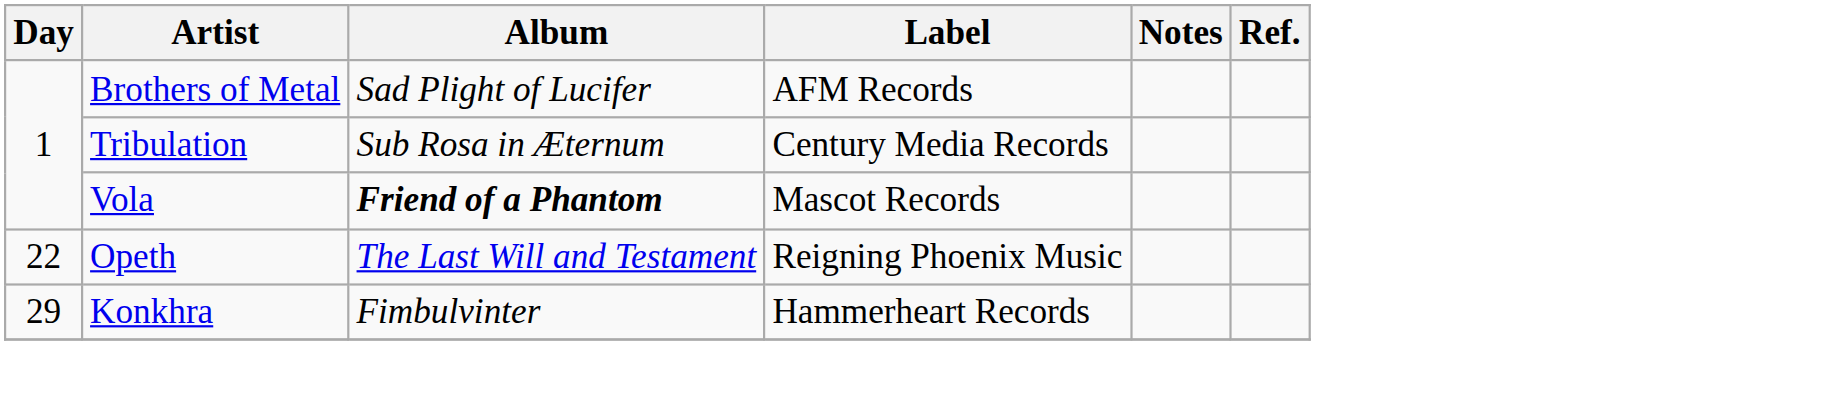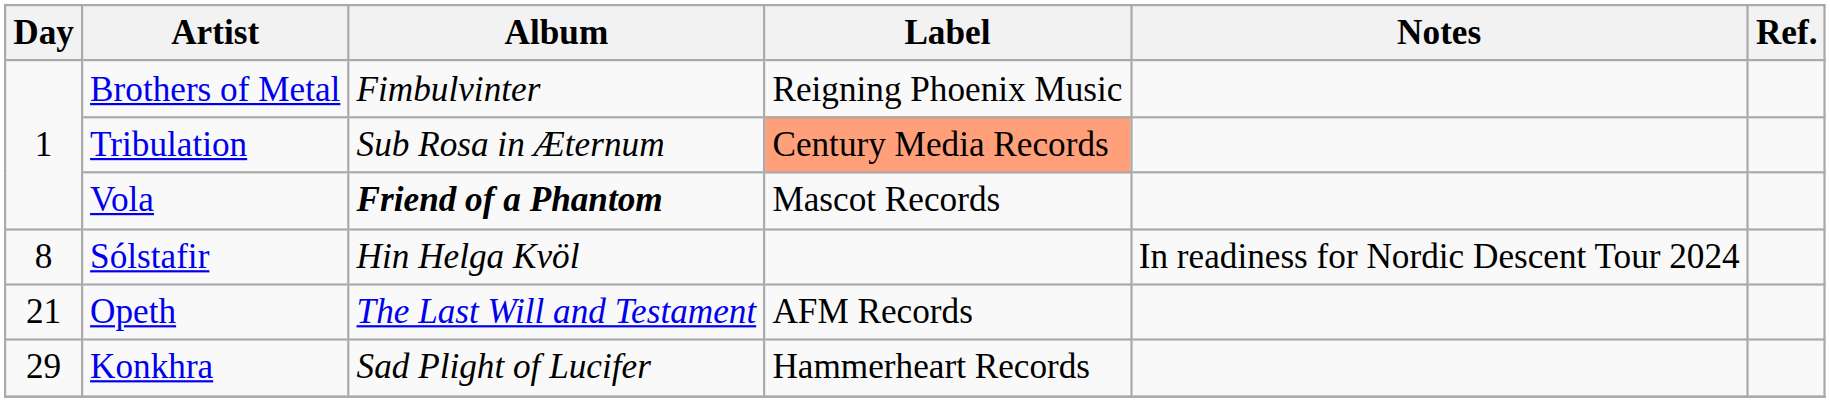 <table class="wikitable" id="table_November">
 <tr>
 <th>Day</th>
 <th>Artist</th>
 <th>Album</th>
 <th>Label</th>
 <th>Notes</th>
 <th>Ref.</th>
 </tr>
 <tr>
 <td style="text-align:center;" rowspan="3">1</td>
 <td><a href='#'>Brothers of Metal</a></td>
-<td><em>Sad Plight of Lucifer</em></td>
-<td>AFM Records</td>
+<td><em>Fimbulvinter</em></td>
+<td>Reigning Phoenix Music</td>
 <td></td>
 <td></td>
 </tr>
 <tr>
 <td><a href='#'>Tribulation</a></td>
 <td><em>Sub Rosa in Æternum</em></td>
-<td>Century Media Records</td>
+<td style="background: lightsalmon;">Century Media Records</td>
 <td></td>
 <td></td>
 </tr>
 <tr>
 <td><a href='#'>Vola</a></td>
 <td><strong><em>Friend of a Phantom</em></strong></td>
 <td>Mascot Records</td>
 <td></td>
 <td></td>
 </tr>
 <tr>
-<td style="text-align:center;" rowspan="1">22</td>
+<td style="text-align:center;" rowspan="1">8</td>
+<td><a href='#'>Sólstafir</a></td>
+<td><em>Hin Helga Kvöl</em></td>
+<td></td>
+<td>In readiness for Nordic Descent Tour 2024</td>
+<td></td>
+</tr>
+<tr>
+<td style="text-align:center;" rowspan="1">21</td>
 <td><a href='#'>Opeth</a></td>
 <td><em><a href='#'>The Last Will and Testament</a></em></td>
-<td>Reigning Phoenix Music</td>
+<td>AFM Records</td>
 <td></td>
 <td></td>
 </tr>
 <tr>
 <td style="text-align:center;" rowspan="1">29</td>
 <td><a href='#'>Konkhra</a></td>
-<td><em>Fimbulvinter</em></td>
+<td><em>Sad Plight of Lucifer</em></td>
 <td>Hammerheart Records</td>
 <td></td>
 <td></td>
 </tr>
 <tr>
 </tr>
 </table>
